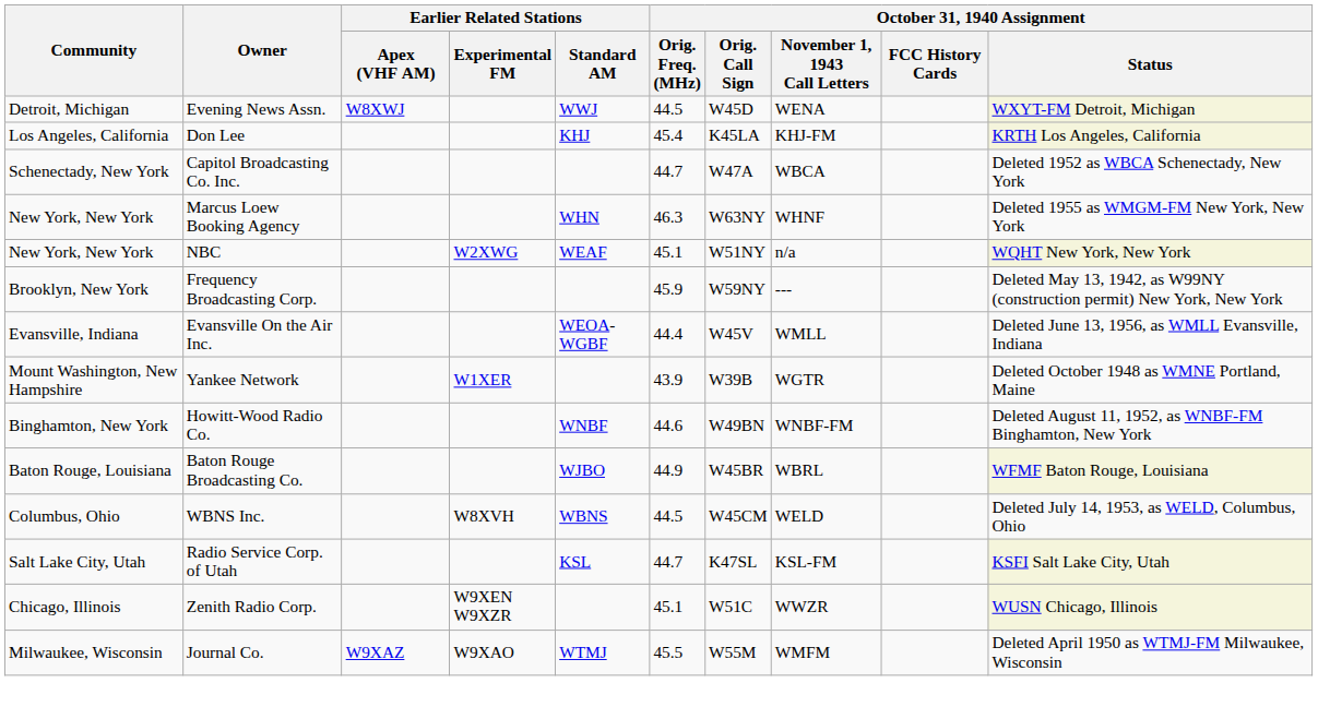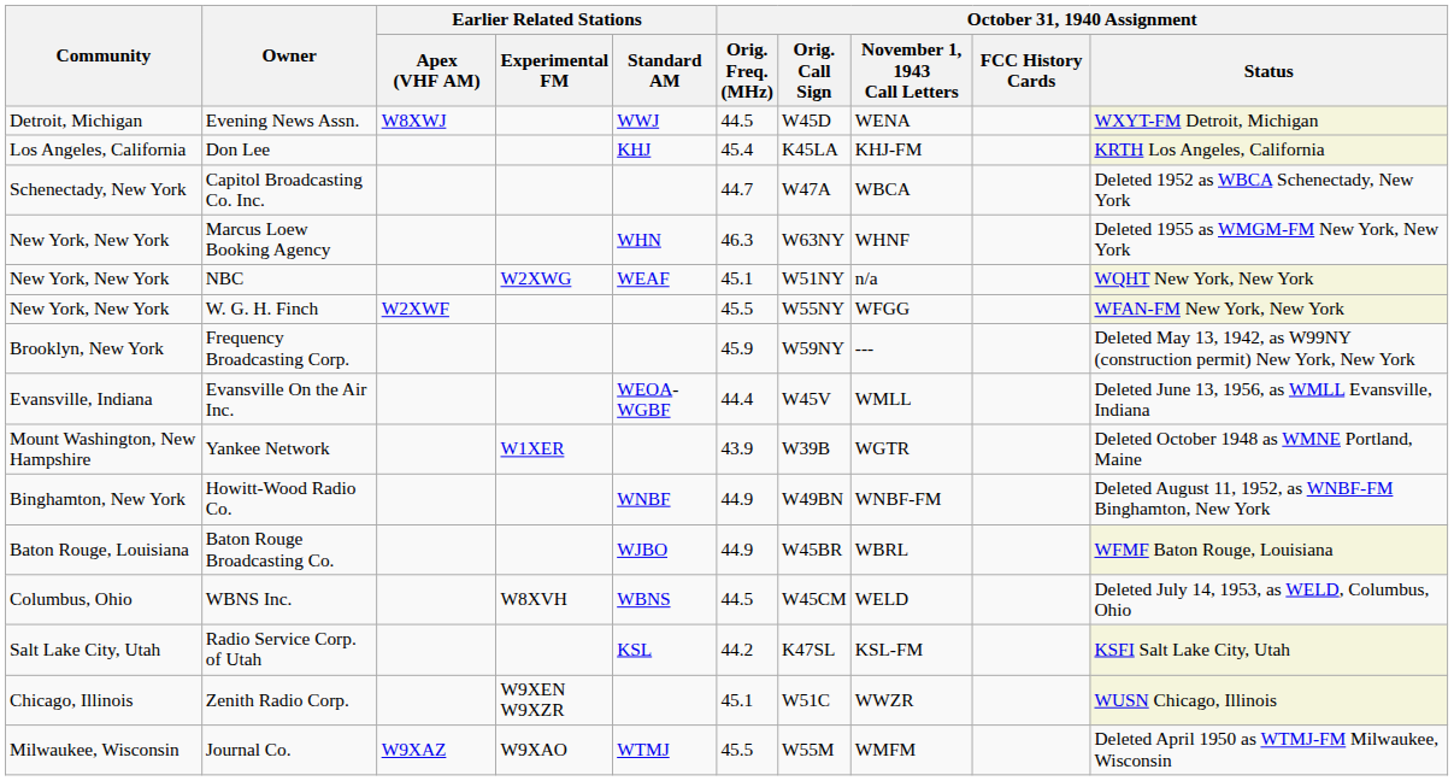 <table class="wikitable sortable">
 <tr>
 <th rowspan="2">Community</th>
 <th rowspan="2">Owner</th>
 <th colspan="3">Earlier Related Stations</th>
 <th colspan="5">October 31, 1940 Assignment</th>
 </tr>
 <tr>
 <th>Apex (VHF AM)</th>
 <th>Experimental<br>FM</th>
 <th>Standard<br>AM</th>
 <th rowspan="1">Orig.<br>Freq.<br>(MHz)</th>
 <th rowspan="1">Orig.<br>Call<br>Sign</th>
 <th rowspan="1">November 1, 1943<br>Call Letters</th>
 <th rowspan="1">FCC History Cards</th>
 <th rowspan="1">Status</th>
 </tr>
 <tr>
 <td>Detroit, Michigan</td>
 <td>Evening News Assn.</td>
 <td><a href='#'>W8XWJ</a></td>
 <td></td>
 <td><a href='#'>WWJ</a></td>
 <td>44.5</td>
 <td>W45D</td>
 <td>WENA</td>
 <td></td>
 <td style="background: beige;"><a href='#'>WXYT-FM</a> Detroit, Michigan</td>
 </tr>
 <tr>
 <td>Los Angeles, California</td>
 <td>Don Lee</td>
 <td></td>
 <td></td>
 <td><a href='#'>KHJ</a></td>
 <td>45.4</td>
 <td>K45LA</td>
 <td>KHJ-FM</td>
 <td></td>
 <td style="background: beige;"><a href='#'>KRTH</a> Los Angeles, California</td>
 </tr>
 <tr>
 <td>Schenectady, New York</td>
 <td>Capitol Broadcasting Co. Inc.</td>
 <td></td>
 <td></td>
 <td></td>
 <td>44.7</td>
 <td>W47A</td>
 <td>WBCA</td>
 <td></td>
 <td>Deleted 1952 as <a href='#'>WBCA</a> Schenectady, New York</td>
 </tr>
 <tr>
 <td>New York, New York</td>
 <td>Marcus Loew Booking Agency</td>
 <td></td>
 <td></td>
 <td><a href='#'>WHN</a></td>
 <td>46.3</td>
 <td>W63NY</td>
 <td>WHNF</td>
 <td></td>
 <td>Deleted 1955 as <a href='#'>WMGM-FM</a> New York, New York</td>
 </tr>
 <tr>
 <td>New York, New York</td>
 <td>NBC</td>
 <td></td>
 <td><a href='#'>W2XWG</a></td>
 <td><a href='#'>WEAF</a></td>
 <td>45.1</td>
 <td>W51NY</td>
 <td>n/a</td>
 <td></td>
 <td style="background: beige;"><a href='#'>WQHT</a> New York, New York</td>
 </tr>
 <tr>
+<td>New York, New York</td>
+<td>W. G. H. Finch</td>
+<td><a href='#'>W2XWF</a></td>
+<td></td>
+<td></td>
+<td>45.5</td>
+<td>W55NY</td>
+<td>WFGG</td>
+<td></td>
+<td style="background: beige;"><a href='#'>WFAN-FM</a> New York, New York</td>
+</tr>
+<tr>
 <td>Brooklyn, New York</td>
 <td>Frequency Broadcasting Corp.</td>
 <td></td>
 <td></td>
 <td></td>
 <td>45.9</td>
 <td>W59NY</td>
 <td>---</td>
 <td></td>
 <td>Deleted May 13, 1942, as W99NY (construction permit) New York, New York</td>
 </tr>
 <tr>
 <td>Evansville, Indiana</td>
 <td>Evansville On the Air Inc.</td>
 <td></td>
 <td></td>
 <td><a href='#'>WEOA</a>-<a href='#'>WGBF</a></td>
 <td>44.4</td>
 <td>W45V</td>
 <td>WMLL</td>
 <td></td>
 <td>Deleted June 13, 1956, as <a href='#'>WMLL</a> Evansville, Indiana</td>
 </tr>
 <tr>
 <td>Mount Washington, New Hampshire</td>
 <td>Yankee Network</td>
 <td></td>
 <td><a href='#'>W1XER</a></td>
 <td></td>
 <td>43.9</td>
 <td>W39B</td>
 <td>WGTR</td>
 <td></td>
 <td>Deleted October 1948 as <a href='#'>WMNE</a> Portland, Maine</td>
 </tr>
 <tr>
 <td>Binghamton, New York</td>
 <td>Howitt-Wood Radio Co.</td>
 <td></td>
 <td></td>
 <td><a href='#'>WNBF</a></td>
-<td>44.6</td>
+<td>44.9</td>
 <td>W49BN</td>
 <td>WNBF-FM</td>
 <td></td>
 <td>Deleted August 11, 1952, as <a href='#'>WNBF-FM</a> Binghamton, New York</td>
 </tr>
 <tr>
 <td>Baton Rouge, Louisiana</td>
 <td>Baton Rouge Broadcasting Co.</td>
 <td></td>
 <td></td>
 <td><a href='#'>WJBO</a></td>
 <td>44.9</td>
 <td>W45BR</td>
 <td>WBRL</td>
 <td></td>
 <td style="background: beige;"><a href='#'>WFMF</a> Baton Rouge, Louisiana</td>
 </tr>
 <tr>
 <td>Columbus, Ohio</td>
 <td>WBNS Inc.</td>
 <td></td>
 <td>W8XVH</td>
 <td><a href='#'>WBNS</a></td>
 <td>44.5</td>
 <td>W45CM</td>
 <td>WELD</td>
 <td></td>
 <td>Deleted July 14, 1953, as <a href='#'>WELD</a>, Columbus, Ohio</td>
 </tr>
 <tr>
 <td>Salt Lake City, Utah</td>
 <td>Radio Service Corp. of Utah</td>
 <td></td>
 <td></td>
 <td><a href='#'>KSL</a></td>
-<td>44.7</td>
+<td>44.2</td>
 <td>K47SL</td>
 <td>KSL-FM</td>
 <td></td>
 <td style="background: beige;"><a href='#'>KSFI</a> Salt Lake City, Utah</td>
 </tr>
 <tr>
 <td>Chicago, Illinois</td>
 <td>Zenith Radio Corp.</td>
 <td></td>
 <td>W9XEN<br>W9XZR</td>
 <td></td>
 <td>45.1</td>
 <td>W51C</td>
 <td>WWZR</td>
 <td></td>
 <td style="background: beige;"><a href='#'>WUSN</a> Chicago, Illinois</td>
 </tr>
 <tr>
 <td>Milwaukee, Wisconsin</td>
 <td>Journal Co.</td>
 <td><a href='#'>W9XAZ</a></td>
 <td>W9XAO</td>
 <td><a href='#'>WTMJ</a></td>
 <td>45.5</td>
 <td>W55M</td>
 <td>WMFM</td>
 <td></td>
 <td>Deleted April 1950 as <a href='#'>WTMJ-FM</a> Milwaukee, Wisconsin</td>
 </tr>
 </table>
